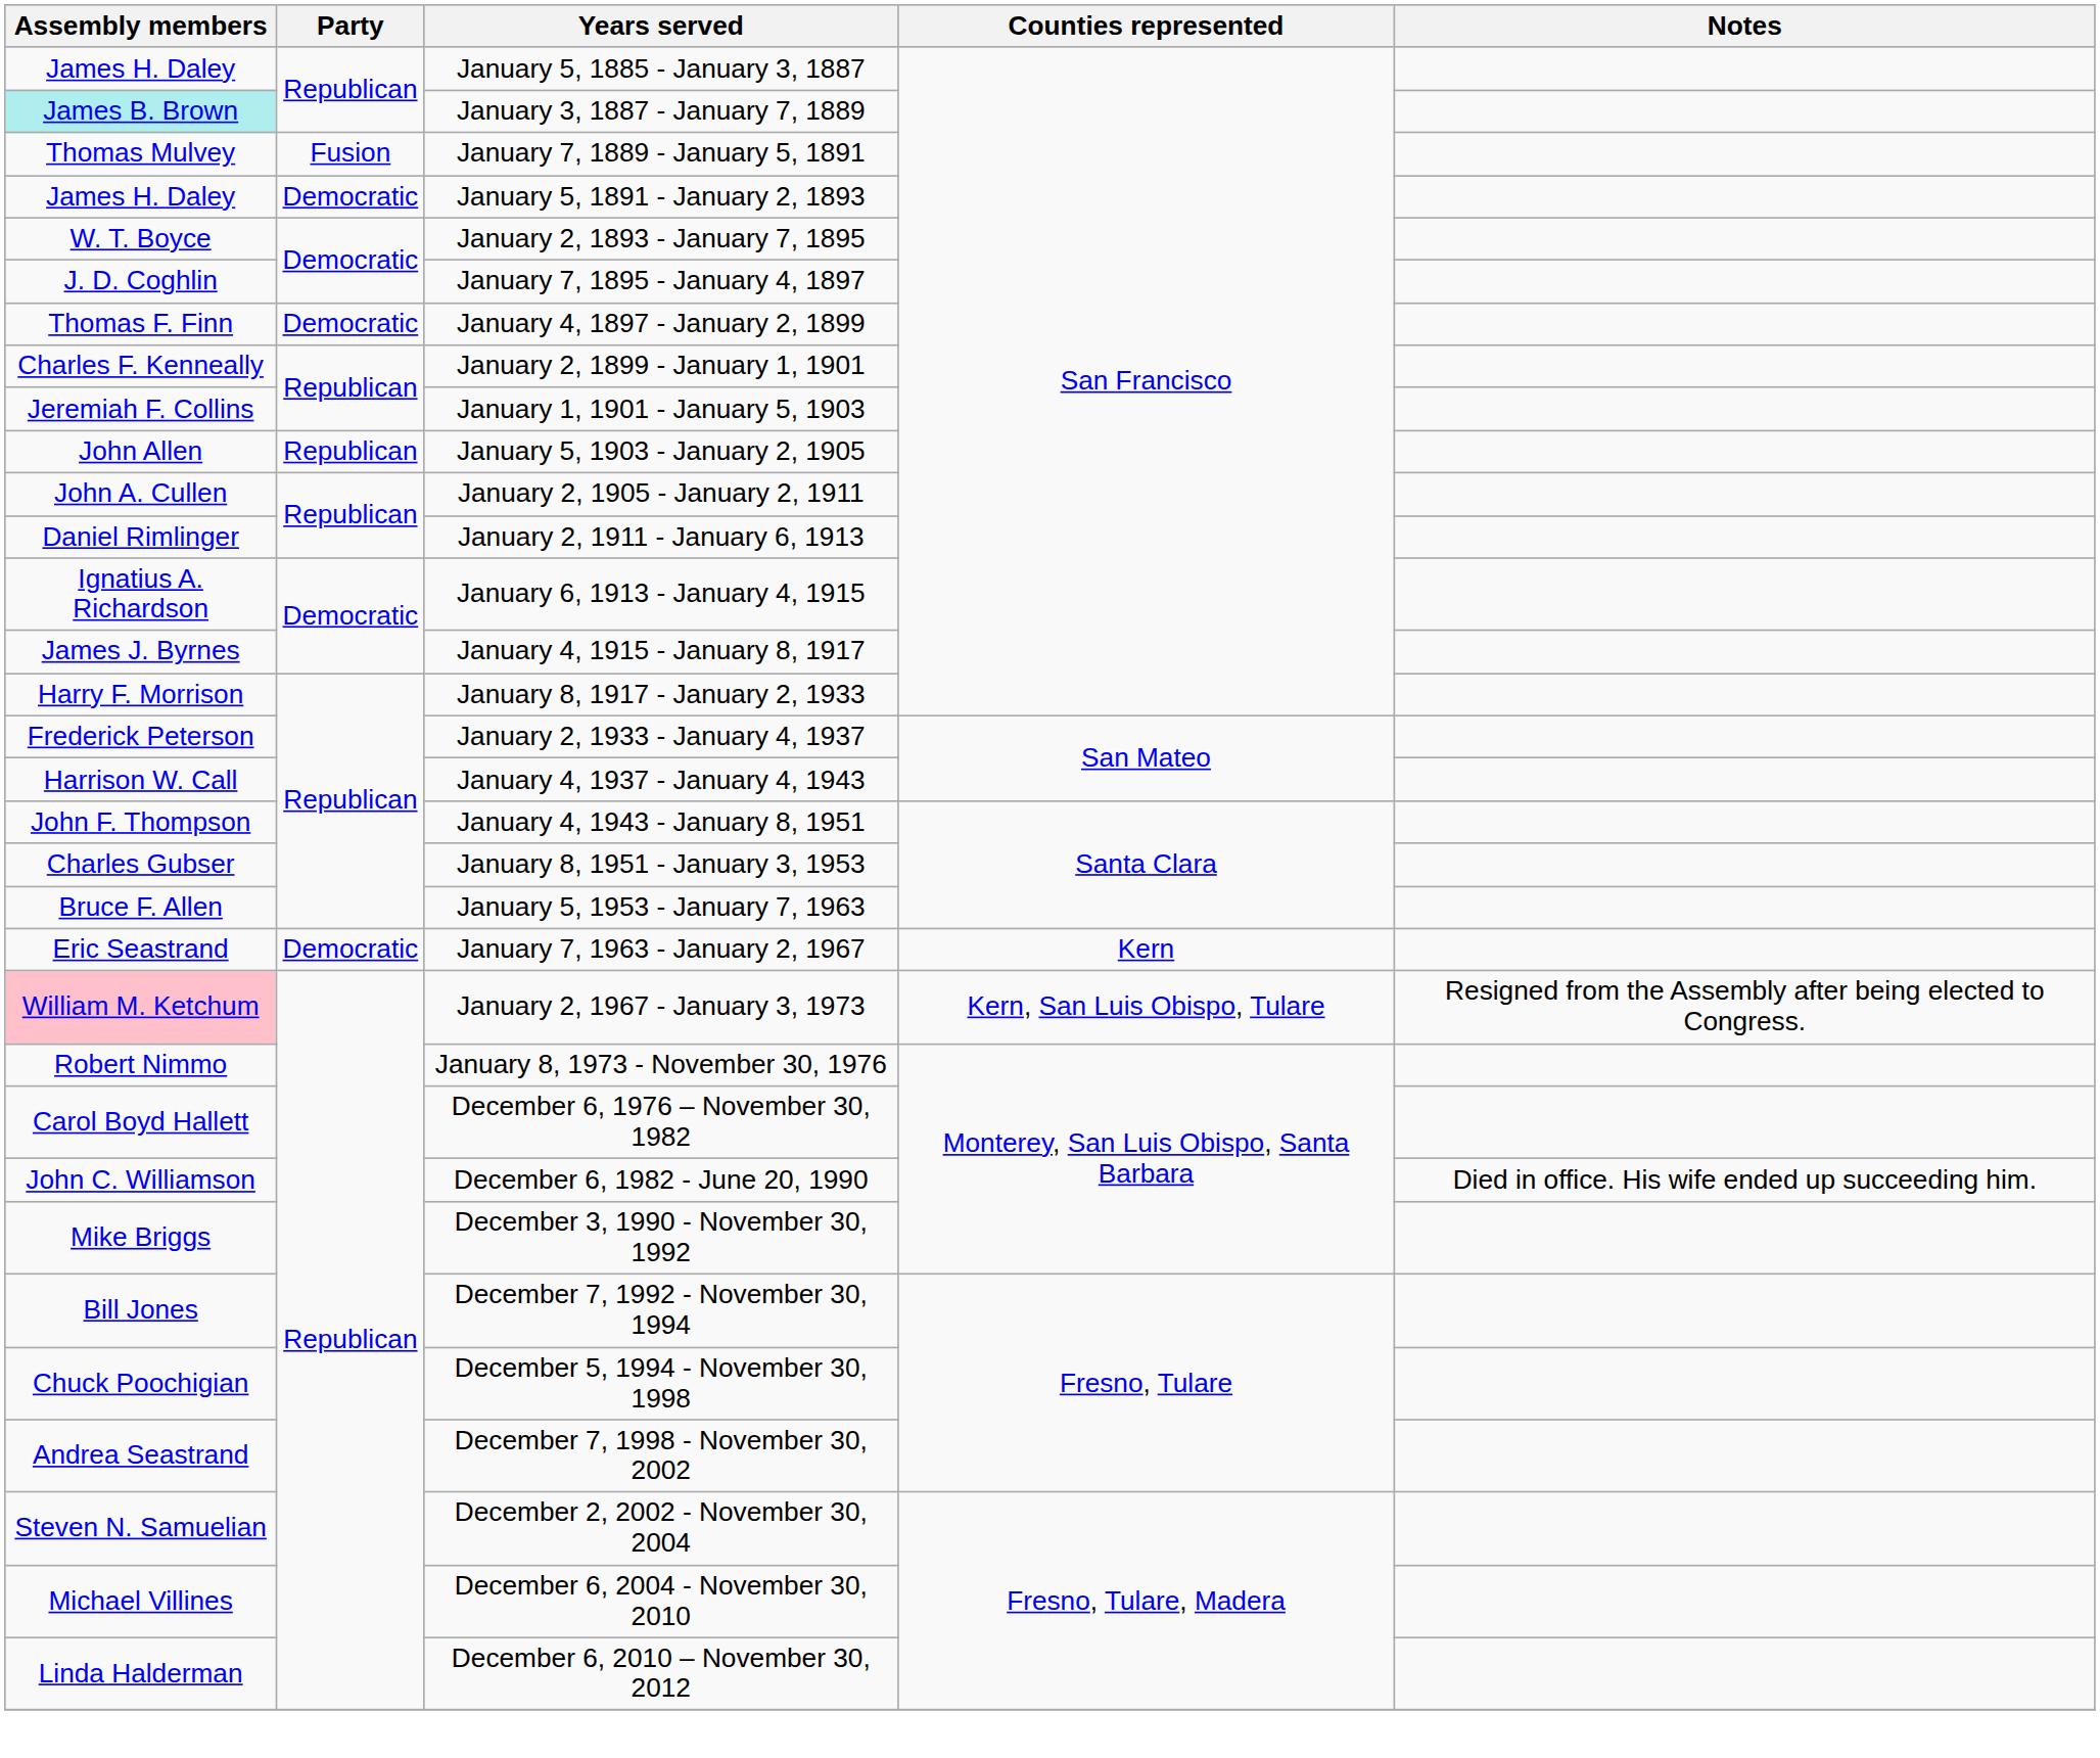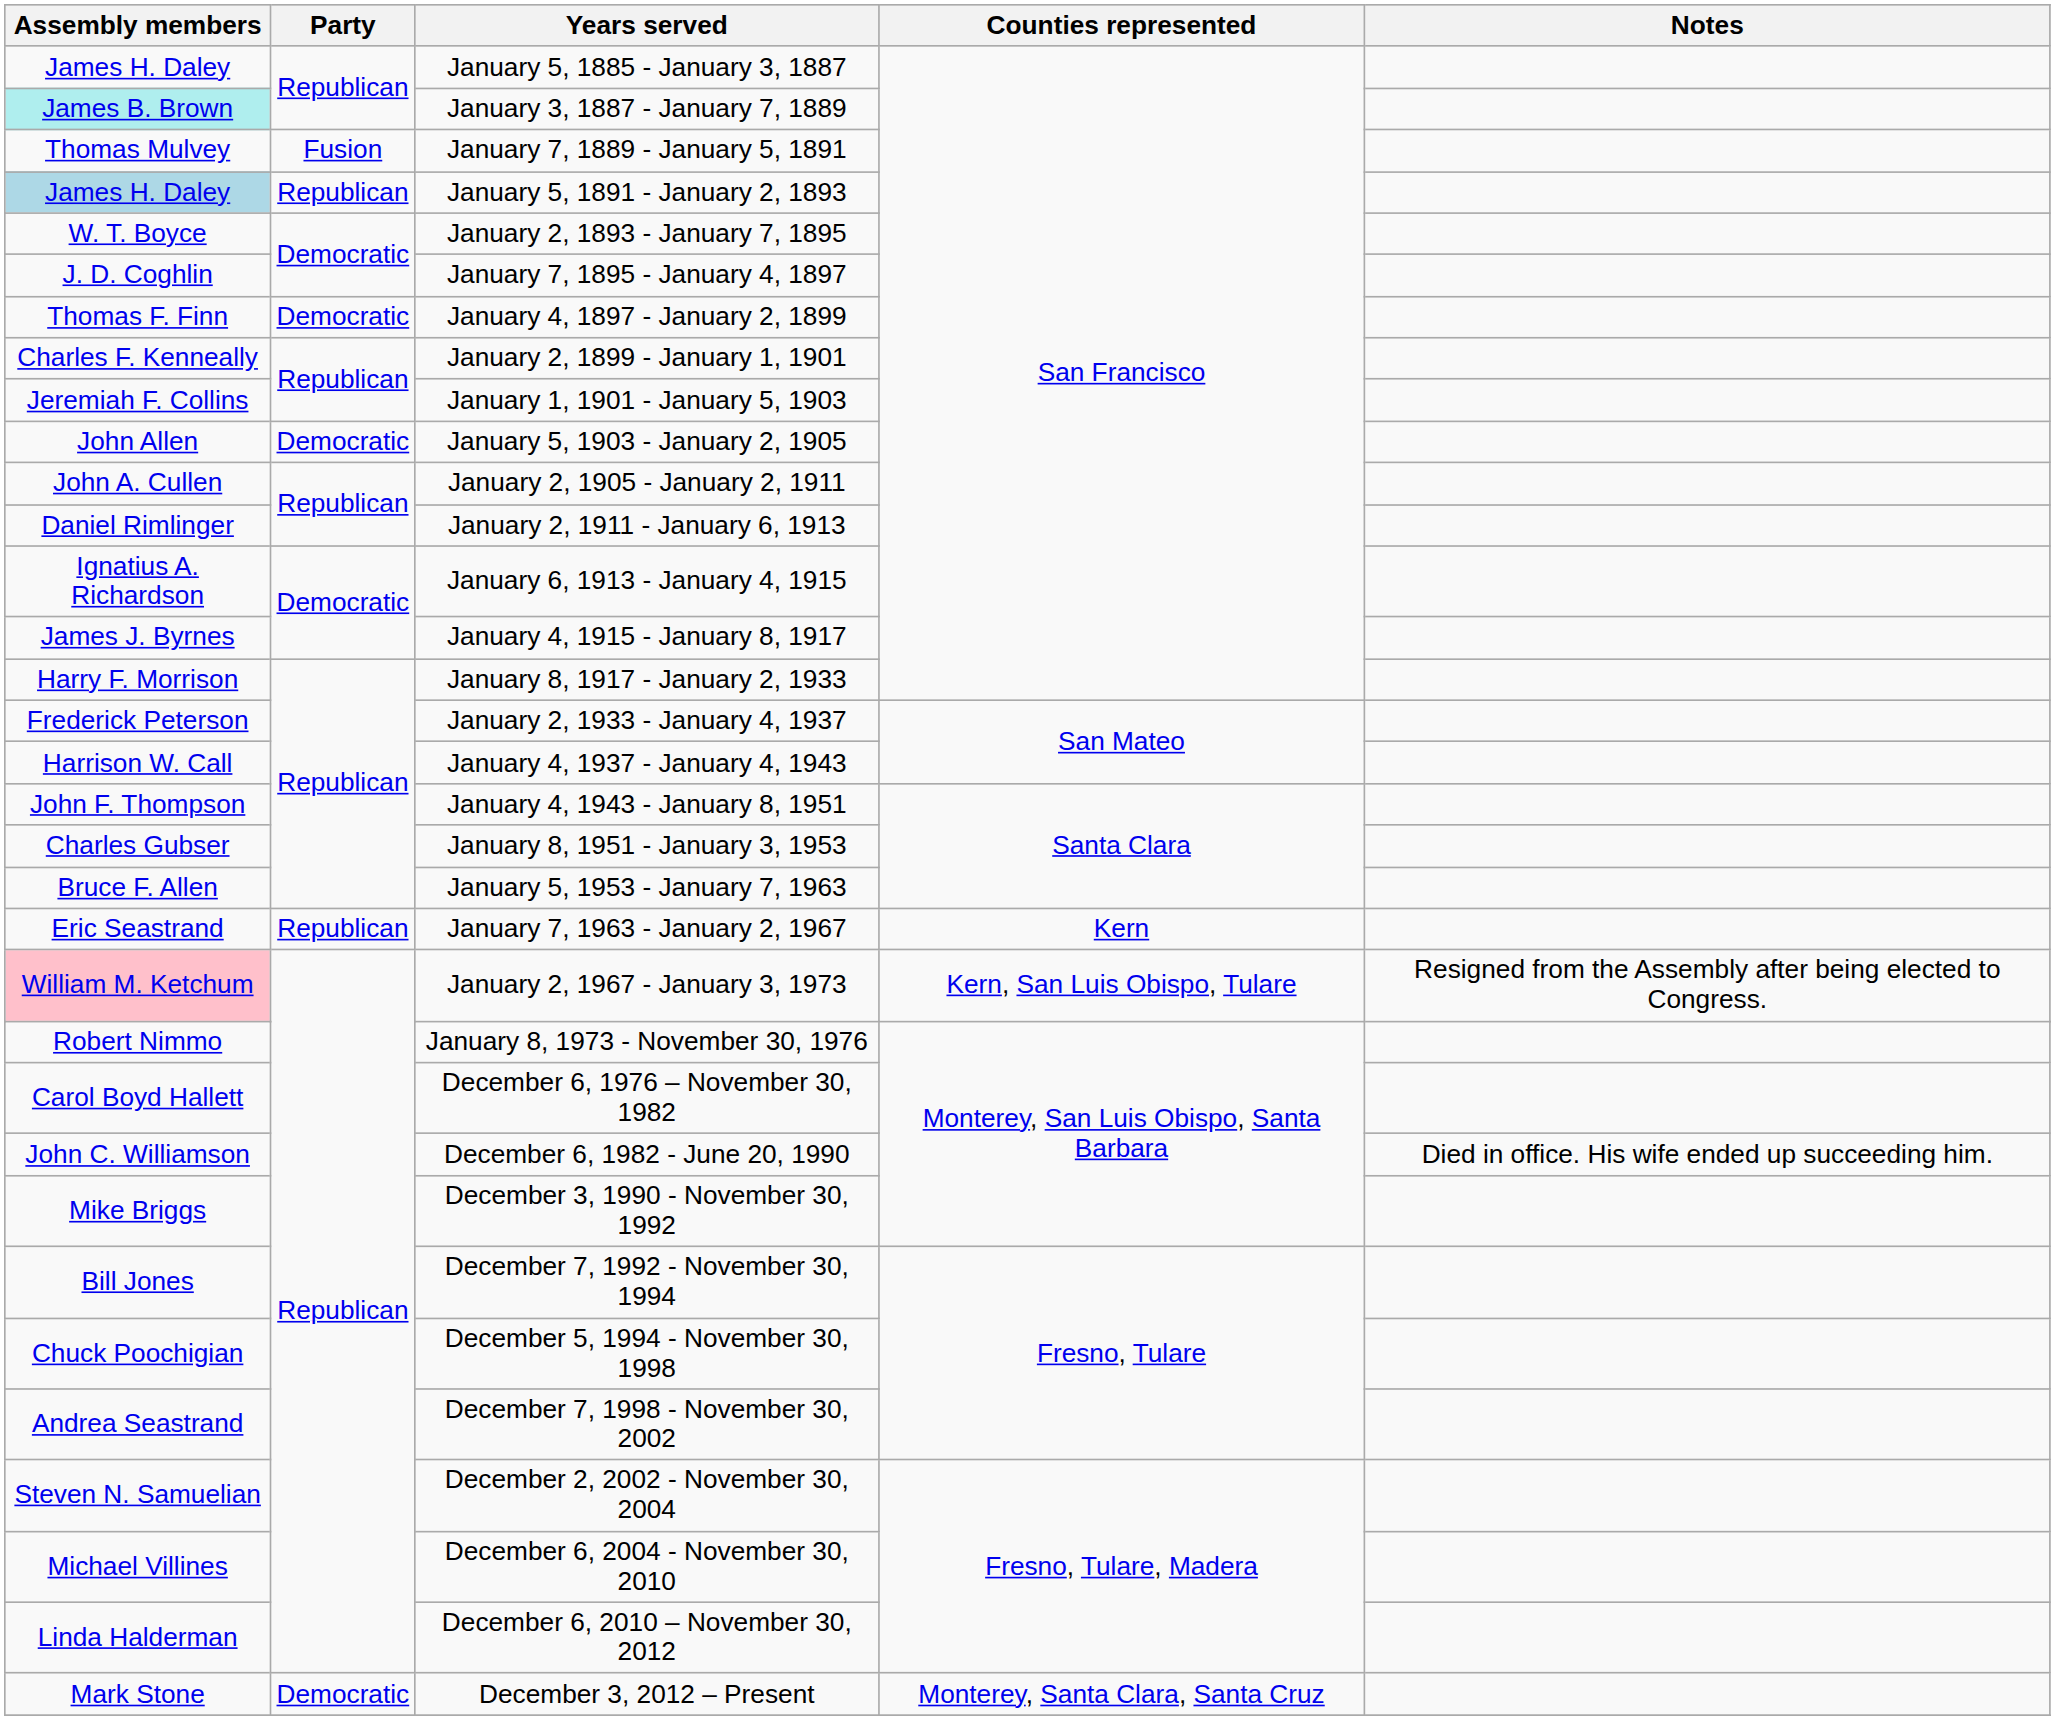 <table class=wikitable style="text-align:center">
 <tr>
 <th>Assembly members</th>
 <th>Party</th>
 <th>Years served</th>
 <th>Counties represented</th>
 <th>Notes</th>
 </tr>
 <tr>
 <td><a href='#'>James H. Daley</a></td>
 <td rowspan=2 ><a href='#'>Republican</a></td>
 <td>January 5, 1885 - January 3, 1887</td>
 <td rowspan=15><a href='#'>San Francisco</a></td>
 <td></td>
 </tr>
 <tr>
 <td style="background: paleturquoise;"><a href='#'>James B. Brown</a></td>
 <td>January 3, 1887 - January 7, 1889</td>
 <td></td>
 </tr>
 <tr>
 <td><a href='#'>Thomas Mulvey</a></td>
 <td><a href='#'>Fusion</a></td>
 <td>January 7, 1889 - January 5, 1891</td>
 <td></td>
 </tr>
 <tr>
-<td><a href='#'>James H. Daley</a></td>
-<td><a href='#'>Democratic</a></td>
+<td style="background: lightblue;"><a href='#'>James H. Daley</a></td>
+<td><a href='#'>Republican</a></td>
 <td>January 5, 1891 - January 2, 1893</td>
 <td></td>
 </tr>
 <tr>
 <td><a href='#'>W. T. Boyce</a></td>
 <td rowspan=2 ><a href='#'>Democratic</a></td>
 <td>January 2, 1893 - January 7, 1895</td>
 <td></td>
 </tr>
 <tr>
 <td><a href='#'>J. D. Coghlin</a></td>
 <td>January 7, 1895 - January 4, 1897</td>
 <td></td>
 </tr>
 <tr>
 <td><a href='#'>Thomas F. Finn</a></td>
 <td><a href='#'>Democratic</a></td>
 <td>January 4, 1897 - January 2, 1899</td>
 <td></td>
 </tr>
 <tr>
 <td><a href='#'>Charles F. Kenneally</a></td>
 <td rowspan=2 ><a href='#'>Republican</a></td>
 <td>January 2, 1899 - January 1, 1901</td>
 <td></td>
 </tr>
 <tr>
 <td><a href='#'>Jeremiah F. Collins</a></td>
 <td>January 1, 1901 - January 5, 1903</td>
 <td></td>
 </tr>
 <tr>
 <td><a href='#'>John Allen</a></td>
-<td><a href='#'>Republican</a></td>
+<td><a href='#'>Democratic</a></td>
 <td>January 5, 1903 - January 2, 1905</td>
 <td></td>
 </tr>
 <tr>
 <td><a href='#'>John A. Cullen</a></td>
 <td rowspan=2 ><a href='#'>Republican</a></td>
 <td>January 2, 1905 - January 2, 1911</td>
 <td></td>
 </tr>
 <tr>
 <td><a href='#'>Daniel Rimlinger</a></td>
 <td>January 2, 1911 - January 6, 1913</td>
 <td></td>
 </tr>
 <tr>
 <td><a href='#'>Ignatius A. Richardson</a></td>
 <td rowspan=2 ><a href='#'>Democratic</a></td>
 <td>January 6, 1913 - January 4, 1915</td>
 <td></td>
 </tr>
 <tr>
 <td><a href='#'>James J. Byrnes</a></td>
 <td>January 4, 1915 - January 8, 1917</td>
 <td></td>
 </tr>
 <tr>
 <td><a href='#'>Harry F. Morrison</a></td>
 <td rowspan=6 ><a href='#'>Republican</a></td>
 <td>January 8, 1917 - January 2, 1933</td>
 <td></td>
 </tr>
 <tr>
 <td><a href='#'>Frederick Peterson</a></td>
 <td>January 2, 1933 - January 4, 1937</td>
 <td rowspan=2><a href='#'>San Mateo</a></td>
 <td></td>
 </tr>
 <tr>
 <td><a href='#'>Harrison W. Call</a></td>
 <td>January 4, 1937 - January 4, 1943</td>
 <td></td>
 </tr>
 <tr>
 <td><a href='#'>John F. Thompson</a></td>
 <td>January 4, 1943 - January 8, 1951</td>
 <td rowspan=3><a href='#'>Santa Clara</a></td>
 <td></td>
 </tr>
 <tr>
 <td><a href='#'>Charles Gubser</a></td>
 <td>January 8, 1951 - January 3, 1953</td>
 <td></td>
 </tr>
 <tr>
 <td><a href='#'>Bruce F. Allen</a></td>
 <td>January 5, 1953 - January 7, 1963</td>
 <td></td>
 </tr>
 <tr>
 <td><a href='#'>Eric Seastrand</a></td>
-<td><a href='#'>Democratic</a></td>
+<td><a href='#'>Republican</a></td>
 <td>January 7, 1963 - January 2, 1967</td>
 <td><a href='#'>Kern</a></td>
 <td></td>
 </tr>
 <tr>
 <td style="background: pink;"><a href='#'>William M. Ketchum</a></td>
 <td rowspan=12 ><a href='#'>Republican</a></td>
 <td>January 2, 1967 - January 3, 1973</td>
 <td rowspan=2><a href='#'>Kern</a>, <a href='#'>San Luis Obispo</a>, <a href='#'>Tulare</a></td>
 <td>Resigned from the Assembly after being elected to Congress.</td>
 </tr>
 <tr>
 <td rowspan=2><a href='#'>Robert Nimmo</a></td>
 <td rowspan=2>January 8, 1973 - November 30, 1976</td>
 <td rowspan=2></td>
 </tr>
 <tr>
 <td rowspan=4><a href='#'>Monterey</a>, <a href='#'>San Luis Obispo</a>, <a href='#'>Santa Barbara</a></td>
 </tr>
 <tr>
 <td><a href='#'>Carol Boyd Hallett</a></td>
 <td>December 6, 1976 – November 30, 1982</td>
 <td></td>
 </tr>
 <tr>
 <td><a href='#'>John C. Williamson</a></td>
 <td>December 6, 1982 - June 20, 1990</td>
 <td>Died in office. His wife ended up succeeding him.</td>
 </tr>
 <tr>
 <td><a href='#'>Mike Briggs</a></td>
 <td>December 3, 1990 - November 30, 1992</td>
 <td></td>
 </tr>
 <tr>
 <td><a href='#'>Bill Jones</a></td>
 <td>December 7, 1992 - November 30, 1994</td>
 <td rowspan=3><a href='#'>Fresno</a>, <a href='#'>Tulare</a></td>
 <td></td>
 </tr>
 <tr>
 <td><a href='#'>Chuck Poochigian</a></td>
 <td>December 5, 1994 - November 30, 1998</td>
 <td></td>
 </tr>
 <tr>
 <td><a href='#'>Andrea Seastrand</a></td>
 <td>December 7, 1998 - November 30, 2002</td>
 <td></td>
 </tr>
 <tr>
 <td><a href='#'>Steven N. Samuelian</a></td>
 <td>December 2, 2002 - November 30, 2004</td>
 <td rowspan=3><a href='#'>Fresno</a>, <a href='#'>Tulare</a>, <a href='#'>Madera</a></td>
 <td></td>
 </tr>
 <tr>
 <td><a href='#'>Michael Villines</a></td>
 <td>December 6, 2004 - November 30, 2010</td>
 <td></td>
 </tr>
 <tr>
 <td><a href='#'>Linda Halderman</a></td>
 <td>December 6, 2010 – November 30, 2012</td>
 <td></td>
 </tr>
 <tr>
+<td><a href='#'>Mark Stone</a></td>
+<td><a href='#'>Democratic</a></td>
+<td>December 3, 2012 – Present</td>
+<td><a href='#'>Monterey</a>, <a href='#'>Santa Clara</a>, <a href='#'>Santa Cruz</a></td>
+<td></td>
+</tr>
+<tr>
 </tr>
 </table>
